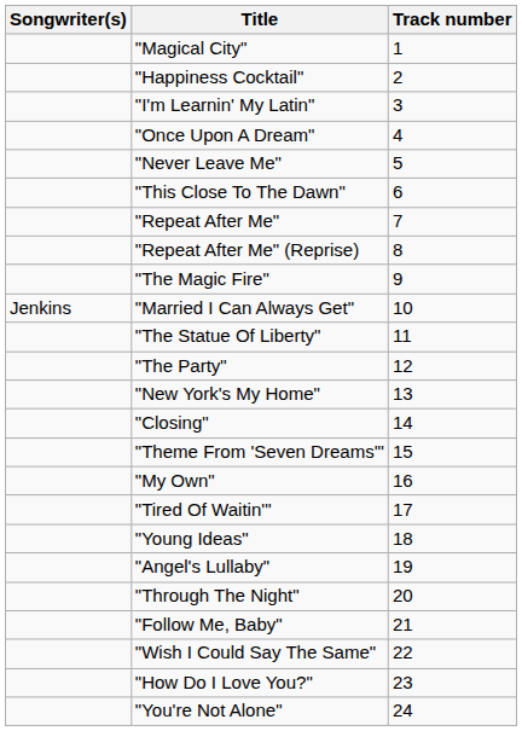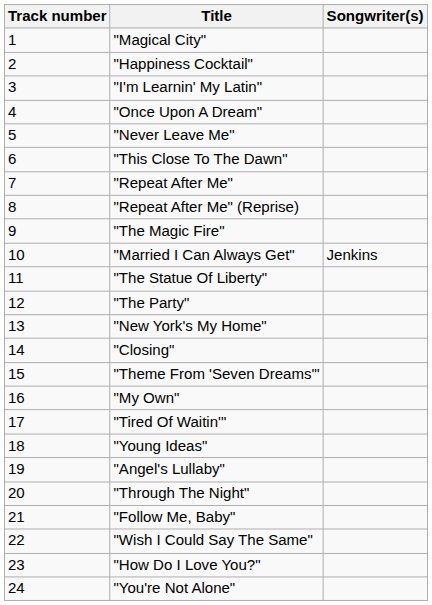 <table class="wikitable">
 <tr>
+<th>Track number</th>
+<th>Title</th>
 <th>Songwriter(s)</th>
-<th>Title</th>
-<th>Track number</th>
 </tr>
 <tr>
+<td>1</td>
+<td>"Magical City"</td>
 <td><small></small></td>
-<td>"Magical City"</td>
-<td>1</td>
 </tr>
 <tr>
+<td>2</td>
+<td>"Happiness Cocktail"</td>
 <td><small></small></td>
-<td>"Happiness Cocktail"</td>
-<td>2</td>
 </tr>
 <tr>
+<td>3</td>
+<td>"I'm Learnin' My Latin"</td>
 <td><small></small></td>
-<td>"I'm Learnin' My Latin"</td>
-<td>3</td>
 </tr>
 <tr>
+<td>4</td>
+<td>"Once Upon A Dream"</td>
 <td><small></small></td>
-<td>"Once Upon A Dream"</td>
-<td>4</td>
 </tr>
 <tr>
+<td>5</td>
+<td>"Never Leave Me"</td>
 <td><small></small></td>
-<td>"Never Leave Me"</td>
-<td>5</td>
 </tr>
 <tr>
+<td>6</td>
+<td>"This Close To The Dawn"</td>
 <td><small></small></td>
-<td>"This Close To The Dawn"</td>
-<td>6</td>
 </tr>
 <tr>
+<td>7</td>
+<td>"Repeat After Me"</td>
 <td><small></small></td>
-<td>"Repeat After Me"</td>
-<td>7</td>
 </tr>
 <tr>
+<td>8</td>
+<td>"Repeat After Me" (Reprise)</td>
 <td><small></small></td>
-<td>"Repeat After Me" (Reprise)</td>
-<td>8</td>
 </tr>
 <tr>
+<td>9</td>
+<td>"The Magic Fire"</td>
 <td></td>
-<td>"The Magic Fire"</td>
-<td>9</td>
 </tr>
 <tr>
+<td>10</td>
+<td>"Married I Can Always Get"</td>
 <td>Jenkins</td>
-<td>"Married I Can Always Get"</td>
-<td>10</td>
 </tr>
 <tr>
+<td>11</td>
+<td>"The Statue Of Liberty"</td>
 <td><small></small></td>
-<td>"The Statue Of Liberty"</td>
-<td>11</td>
 </tr>
 <tr>
+<td>12</td>
+<td>"The Party"</td>
 <td><small></small></td>
-<td>"The Party"</td>
-<td>12</td>
 </tr>
 <tr>
+<td>13</td>
+<td>"New York's My Home"</td>
 <td><small></small></td>
-<td>"New York's My Home"</td>
-<td>13</td>
 </tr>
 <tr>
+<td>14</td>
+<td>"Closing"</td>
 <td><small></small></td>
-<td>"Closing"</td>
-<td>14</td>
 </tr>
 <tr>
+<td>15</td>
+<td>"Theme From 'Seven Dreams'"</td>
 <td><small></small></td>
-<td>"Theme From 'Seven Dreams'"</td>
-<td>15</td>
 </tr>
 <tr>
+<td>16</td>
+<td>"My Own"</td>
 <td><small></small></td>
-<td>"My Own"</td>
-<td>16</td>
 </tr>
 <tr>
+<td>17</td>
+<td>"Tired Of Waitin'"</td>
 <td><small></small></td>
-<td>"Tired Of Waitin'"</td>
-<td>17</td>
 </tr>
 <tr>
+<td>18</td>
+<td>"Young Ideas"</td>
 <td><small></small></td>
-<td>"Young Ideas"</td>
-<td>18</td>
 </tr>
 <tr>
+<td>19</td>
+<td>"Angel's Lullaby"</td>
 <td><small></small></td>
-<td>"Angel's Lullaby"</td>
-<td>19</td>
 </tr>
 <tr>
+<td>20</td>
+<td>"Through The Night"</td>
 <td><small></small></td>
-<td>"Through The Night"</td>
-<td>20</td>
 </tr>
 <tr>
+<td>21</td>
+<td>"Follow Me, Baby"</td>
 <td><small></small></td>
-<td>"Follow Me, Baby"</td>
-<td>21</td>
 </tr>
 <tr>
+<td>22</td>
+<td>"Wish I Could Say The Same"</td>
 <td><small></small></td>
-<td>"Wish I Could Say The Same"</td>
-<td>22</td>
 </tr>
 <tr>
+<td>23</td>
+<td>"How Do I Love You?"</td>
 <td><small></small></td>
-<td>"How Do I Love You?"</td>
-<td>23</td>
 </tr>
 <tr>
+<td>24</td>
+<td>"You're Not Alone"</td>
 <td><small></small></td>
-<td>"You're Not Alone"</td>
-<td>24</td>
 </tr>
 </table>
